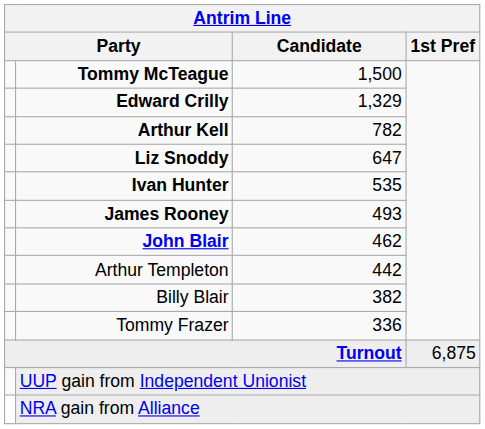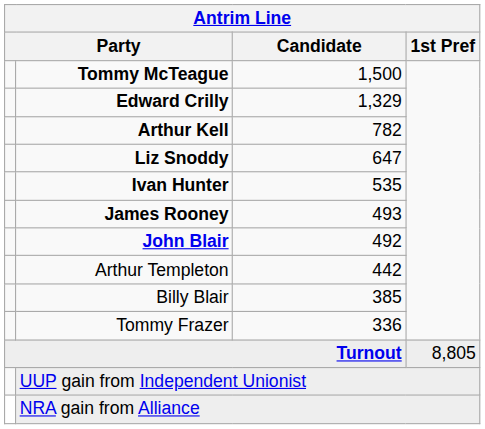 <table class="wikitable">
 <tr>
 <th colspan="4" align="center"><a href='#'>Antrim Line</a></th>
 </tr>
 <tr>
 <th colspan="2" align="center" width=200>Party</th>
 <th width=150>Candidate</th>
 <th width=60>1st Pref</th>
 </tr>
 <tr>
 <td></td>
 <td align="right"><strong>Tommy McTeague</strong></td>
 <td align="right">1,500</td>
 </tr>
 <tr>
 <td></td>
 <td align="right"><strong>Edward Crilly</strong></td>
 <td align="right">1,329</td>
 </tr>
 <tr>
 <td></td>
 <td align="right"><strong>Arthur Kell</strong></td>
 <td align="right">782</td>
 </tr>
 <tr>
 <td></td>
 <td align="right"><strong>Liz Snoddy</strong></td>
 <td align="right">647</td>
 </tr>
 <tr>
 <td></td>
 <td align="right"><strong>Ivan Hunter</strong></td>
 <td align="right">535</td>
 </tr>
 <tr>
 <td></td>
 <td align="right"><strong>James Rooney</strong></td>
 <td align="right">493</td>
 </tr>
 <tr>
 <td></td>
 <td align="right"><strong><a href='#'>John Blair</a></strong></td>
-<td align="right">462</td>
+<td align="right">492</td>
 </tr>
 <tr>
 <td></td>
 <td align="right">Arthur Templeton</td>
 <td align="right">442</td>
 </tr>
 <tr>
 <td></td>
 <td align="right">Billy Blair</td>
-<td align="right">382</td>
+<td align="right">385</td>
 </tr>
 <tr>
 <td></td>
 <td align="right">Tommy Frazer</td>
 <td align="right">336</td>
 </tr>
 <tr bgcolor="EEEEEE">
 <td colspan=3 align="right"><strong><a href='#'>Turnout</a></strong></td>
-<td align="right">6,875</td>
+<td align="right">8,805</td>
 </tr>
 <tr>
 <td bgcolor=></td>
 <td colspan=3 bgcolor="EEEEEE"><a href='#'>UUP</a> gain from <a href='#'>Independent Unionist</a></td>
 </tr>
 <tr>
 <td bgcolor="FFFFFF"></td>
 <td colspan=3 bgcolor="EEEEEE"><a href='#'>NRA</a> gain from <a href='#'>Alliance</a></td>
 </tr>
 </table>
